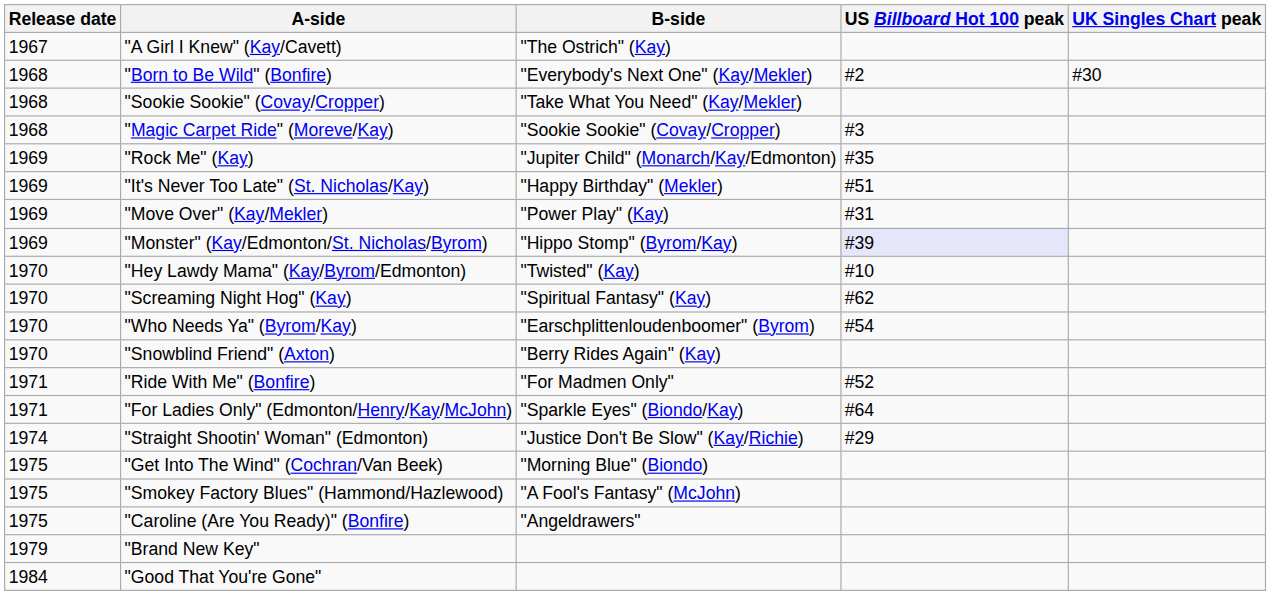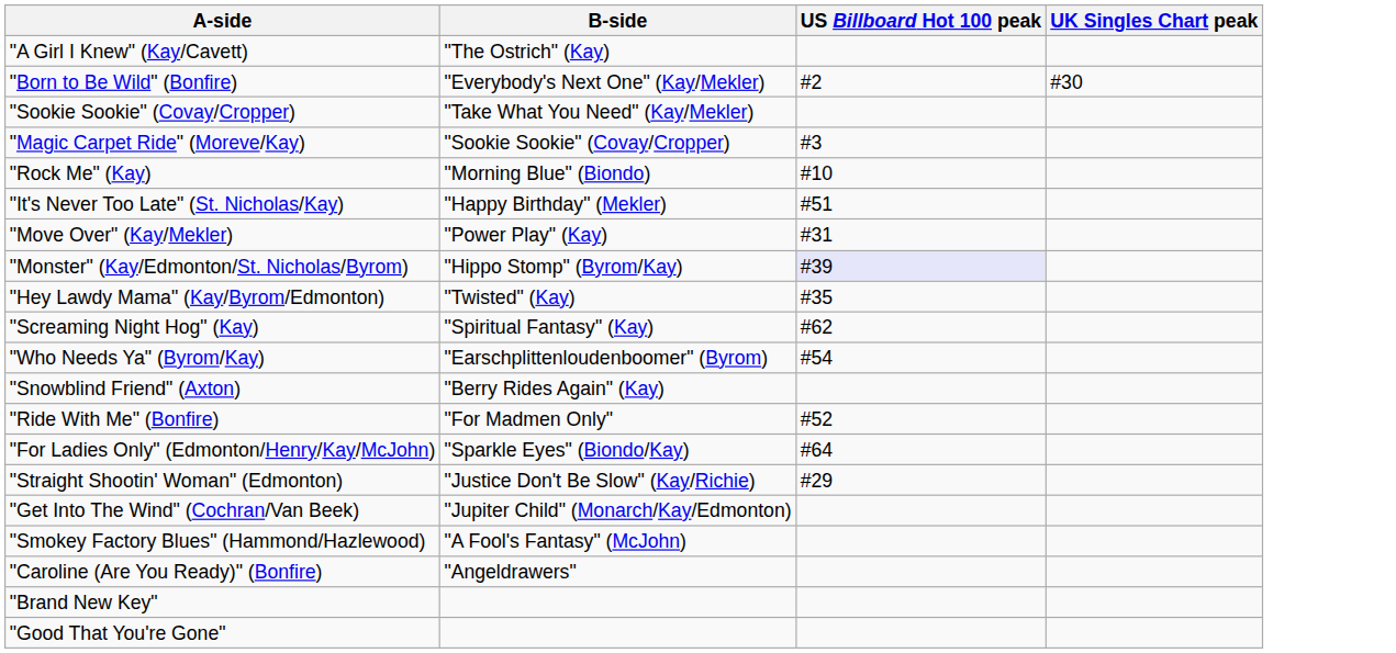 <table class="wikitable" style="font-size:95%">
 <tr>
-<th>Release date</th>
 <th>A-side</th>
 <th>B-side</th>
 <th>US <a href='#'><em>Billboard</em> Hot 100</a> peak</th>
 <th><a href='#'>UK Singles Chart</a> peak</th>
 </tr>
 <tr>
-<td>1967</td>
 <td>"A Girl I Knew" (<a href='#'>Kay</a>/Cavett)</td>
 <td>"The Ostrich" (<a href='#'>Kay</a>)</td>
 <td></td>
 <td></td>
 </tr>
 <tr>
-<td>1968</td>
 <td>"<a href='#'>Born to Be Wild</a>" (<a href='#'>Bonfire</a>)</td>
 <td>"Everybody's Next One" (<a href='#'>Kay</a>/<a href='#'>Mekler</a>)</td>
 <td>#2</td>
 <td>#30</td>
 </tr>
 <tr>
-<td>1968</td>
 <td>"Sookie Sookie" (<a href='#'>Covay</a>/<a href='#'>Cropper</a>)</td>
 <td>"Take What You Need" (<a href='#'>Kay</a>/<a href='#'>Mekler</a>)</td>
 <td></td>
 <td></td>
 </tr>
 <tr>
-<td>1968</td>
 <td>"<a href='#'>Magic Carpet Ride</a>" (<a href='#'>Moreve</a>/<a href='#'>Kay</a>)</td>
 <td>"Sookie Sookie" (<a href='#'>Covay</a>/<a href='#'>Cropper</a>)</td>
 <td>#3</td>
 <td></td>
 </tr>
 <tr>
-<td>1969</td>
 <td>"Rock Me" (<a href='#'>Kay</a>)</td>
-<td>"Jupiter Child" (<a href='#'>Monarch</a>/<a href='#'>Kay</a>/Edmonton)</td>
-<td>#35</td>
+<td>"Morning Blue" (<a href='#'>Biondo</a>)</td>
+<td>#10</td>
 <td></td>
 </tr>
 <tr>
-<td>1969</td>
 <td>"It's Never Too Late" (<a href='#'>St. Nicholas</a>/<a href='#'>Kay</a>)</td>
 <td>"Happy Birthday" (<a href='#'>Mekler</a>)</td>
 <td>#51</td>
 <td></td>
 </tr>
 <tr>
-<td>1969</td>
 <td>"Move Over" (<a href='#'>Kay</a>/<a href='#'>Mekler</a>)</td>
 <td>"Power Play" (<a href='#'>Kay</a>)</td>
 <td>#31</td>
 <td></td>
 </tr>
 <tr>
-<td>1969</td>
 <td>"Monster" (<a href='#'>Kay</a>/Edmonton/<a href='#'>St. Nicholas</a>/<a href='#'>Byrom</a>)</td>
 <td>"Hippo Stomp" (<a href='#'>Byrom</a>/<a href='#'>Kay</a>)</td>
 <td style="background: lavender;">#39</td>
 <td></td>
 </tr>
 <tr>
-<td>1970</td>
 <td>"Hey Lawdy Mama" (<a href='#'>Kay</a>/<a href='#'>Byrom</a>/Edmonton)</td>
 <td>"Twisted" (<a href='#'>Kay</a>)</td>
-<td>#10</td>
+<td>#35</td>
 <td></td>
 </tr>
 <tr>
-<td>1970</td>
 <td>"Screaming Night Hog" (<a href='#'>Kay</a>)</td>
 <td>"Spiritual Fantasy" (<a href='#'>Kay</a>)</td>
 <td>#62</td>
 <td></td>
 </tr>
 <tr>
-<td>1970</td>
 <td>"Who Needs Ya" (<a href='#'>Byrom</a>/<a href='#'>Kay</a>)</td>
 <td>"Earschplittenloudenboomer" (<a href='#'>Byrom</a>)</td>
 <td>#54</td>
 <td></td>
 </tr>
 <tr>
-<td>1970</td>
 <td>"Snowblind Friend" (<a href='#'>Axton</a>)</td>
 <td>"Berry Rides Again" (<a href='#'>Kay</a>)</td>
 <td></td>
 <td></td>
 </tr>
 <tr>
-<td>1971</td>
 <td>"Ride With Me" (<a href='#'>Bonfire</a>)</td>
 <td>"For Madmen Only"</td>
 <td>#52</td>
 <td></td>
 </tr>
 <tr>
-<td>1971</td>
 <td>"For Ladies Only" (Edmonton/<a href='#'>Henry</a>/<a href='#'>Kay</a>/<a href='#'>McJohn</a>)</td>
 <td>"Sparkle Eyes" (<a href='#'>Biondo</a>/<a href='#'>Kay</a>)</td>
 <td>#64</td>
 <td></td>
 </tr>
 <tr>
-<td>1974</td>
 <td>"Straight Shootin' Woman" (Edmonton)</td>
 <td>"Justice Don't Be Slow" (<a href='#'>Kay</a>/<a href='#'>Richie</a>)</td>
 <td>#29</td>
 <td></td>
 </tr>
 <tr>
-<td>1975</td>
 <td>"Get Into The Wind" (<a href='#'>Cochran</a>/Van Beek)</td>
-<td>"Morning Blue" (<a href='#'>Biondo</a>)</td>
+<td>"Jupiter Child" (<a href='#'>Monarch</a>/<a href='#'>Kay</a>/Edmonton)</td>
 <td></td>
 <td></td>
 </tr>
 <tr>
-<td>1975</td>
 <td>"Smokey Factory Blues" (Hammond/Hazlewood)</td>
 <td>"A Fool's Fantasy" (<a href='#'>McJohn</a>)</td>
 <td></td>
 <td></td>
 </tr>
 <tr>
-<td>1975</td>
 <td>"Caroline (Are You Ready)" (<a href='#'>Bonfire</a>)</td>
 <td>"Angeldrawers"</td>
 <td></td>
 <td></td>
 </tr>
 <tr>
-<td>1979</td>
 <td>"Brand New Key"</td>
 <td></td>
 <td></td>
 <td></td>
 </tr>
 <tr>
-<td>1984</td>
 <td>"Good That You're Gone"</td>
 <td></td>
 <td></td>
 <td></td>
 </tr>
 </table>
